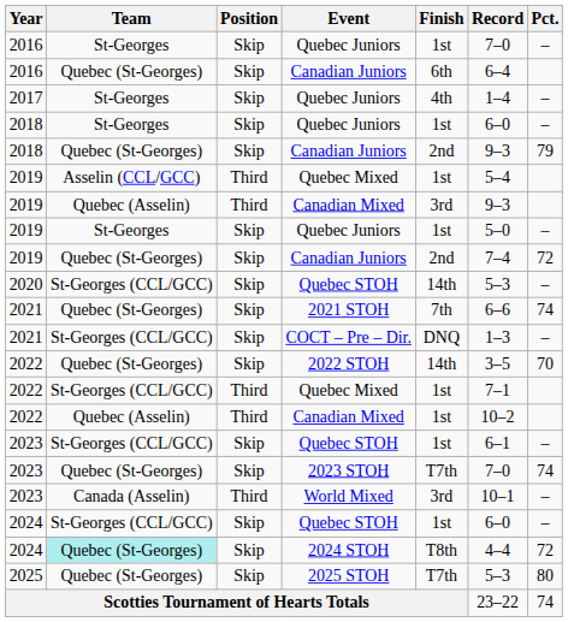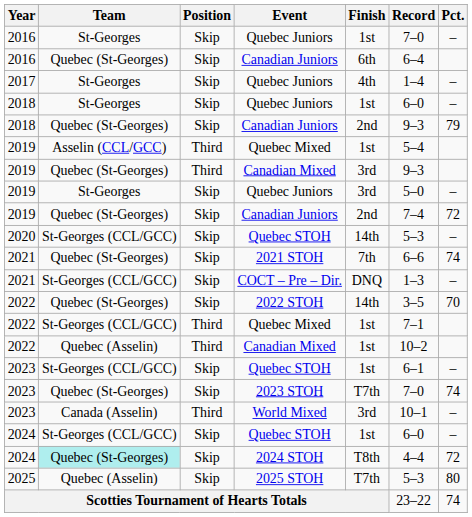 <table class="wikitable" style="text-align: center;">
 <tr>
 <th scope="col">Year</th>
 <th scope="col">Team</th>
 <th scope="col">Position</th>
 <th scope="col">Event</th>
 <th scope="col">Finish</th>
 <th scope="col">Record</th>
 <th scope="col">Pct.</th>
 </tr>
 <tr>
 <td>2016</td>
 <td>St-Georges</td>
 <td>Skip</td>
 <td>Quebec Juniors</td>
 <td>1st</td>
 <td>7–0</td>
 <td>–</td>
 </tr>
 <tr>
 <td>2016</td>
 <td>Quebec (St-Georges)</td>
 <td>Skip</td>
 <td><a href='#'>Canadian Juniors</a></td>
 <td>6th</td>
 <td>6–4</td>
 <td></td>
 </tr>
 <tr>
 <td>2017</td>
 <td>St-Georges</td>
 <td>Skip</td>
 <td>Quebec Juniors</td>
 <td>4th</td>
 <td>1–4</td>
 <td>–</td>
 </tr>
 <tr>
 <td>2018</td>
 <td>St-Georges</td>
 <td>Skip</td>
 <td>Quebec Juniors</td>
 <td>1st</td>
 <td>6–0</td>
 <td>–</td>
 </tr>
 <tr>
 <td>2018</td>
 <td>Quebec (St-Georges)</td>
 <td>Skip</td>
 <td><a href='#'>Canadian Juniors</a></td>
 <td>2nd</td>
 <td>9–3</td>
 <td>79</td>
 </tr>
 <tr>
 <td>2019</td>
 <td>Asselin (<a href='#'>CCL</a>/<a href='#'>GCC</a>)</td>
 <td>Third</td>
 <td>Quebec Mixed</td>
 <td>1st</td>
 <td>5–4</td>
 <td></td>
 </tr>
 <tr>
 <td>2019</td>
-<td>Quebec (Asselin)</td>
+<td>Quebec (St-Georges)</td>
 <td>Third</td>
 <td><a href='#'>Canadian Mixed</a></td>
 <td>3rd</td>
 <td>9–3</td>
 <td></td>
 </tr>
 <tr>
 <td>2019</td>
 <td>St-Georges</td>
 <td>Skip</td>
 <td>Quebec Juniors</td>
-<td>1st</td>
+<td>3rd</td>
 <td>5–0</td>
 <td>–</td>
 </tr>
 <tr>
 <td>2019</td>
 <td>Quebec (St-Georges)</td>
 <td>Skip</td>
 <td><a href='#'>Canadian Juniors</a></td>
 <td>2nd</td>
 <td>7–4</td>
 <td>72</td>
 </tr>
 <tr>
 <td>2020</td>
 <td>St-Georges (CCL/GCC)</td>
 <td>Skip</td>
 <td><a href='#'>Quebec STOH</a></td>
 <td>14th</td>
 <td>5–3</td>
 <td>–</td>
 </tr>
 <tr>
 <td>2021</td>
 <td>Quebec (St-Georges)</td>
 <td>Skip</td>
 <td><a href='#'>2021 STOH</a></td>
 <td>7th</td>
 <td>6–6</td>
 <td>74</td>
 </tr>
 <tr>
 <td>2021</td>
 <td>St-Georges (CCL/GCC)</td>
 <td>Skip</td>
 <td><a href='#'>COCT – Pre – Dir.</a></td>
 <td>DNQ</td>
 <td>1–3</td>
 <td>–</td>
 </tr>
 <tr>
 <td>2022</td>
 <td>Quebec (St-Georges)</td>
 <td>Skip</td>
 <td><a href='#'>2022 STOH</a></td>
 <td>14th</td>
 <td>3–5</td>
 <td>70</td>
 </tr>
 <tr>
 <td>2022</td>
 <td>St-Georges (CCL/GCC)</td>
 <td>Third</td>
 <td>Quebec Mixed</td>
 <td>1st</td>
 <td>7–1</td>
 <td></td>
 </tr>
 <tr>
 <td>2022</td>
 <td>Quebec (Asselin)</td>
 <td>Third</td>
 <td><a href='#'>Canadian Mixed</a></td>
 <td>1st</td>
 <td>10–2</td>
 <td></td>
 </tr>
 <tr>
 <td>2023</td>
 <td>St-Georges (CCL/GCC)</td>
 <td>Skip</td>
 <td><a href='#'>Quebec STOH</a></td>
 <td>1st</td>
 <td>6–1</td>
 <td>–</td>
 </tr>
 <tr>
 <td>2023</td>
 <td>Quebec (St-Georges)</td>
 <td>Skip</td>
 <td><a href='#'>2023 STOH</a></td>
 <td>T7th</td>
 <td>7–0</td>
 <td>74</td>
 </tr>
 <tr>
 <td>2023</td>
 <td>Canada (Asselin)</td>
 <td>Third</td>
 <td><a href='#'>World Mixed</a></td>
 <td>3rd</td>
 <td>10–1</td>
 <td>–</td>
 </tr>
 <tr>
 <td>2024</td>
 <td>St-Georges (CCL/GCC)</td>
 <td>Skip</td>
 <td><a href='#'>Quebec STOH</a></td>
 <td>1st</td>
 <td>6–0</td>
 <td>–</td>
 </tr>
 <tr>
 <td>2024</td>
 <td style="background: paleturquoise;">Quebec (St-Georges)</td>
 <td>Skip</td>
 <td><a href='#'>2024 STOH</a></td>
 <td>T8th</td>
 <td>4–4</td>
 <td>72</td>
 </tr>
 <tr>
 <td>2025</td>
-<td>Quebec (St-Georges)</td>
+<td>Quebec (Asselin)</td>
 <td>Skip</td>
 <td><a href='#'>2025 STOH</a></td>
 <td>T7th</td>
 <td>5–3</td>
 <td>80</td>
 </tr>
 <tr>
 <th scope="row" colspan="5">Scotties Tournament of Hearts Totals</th>
 <td>23–22</td>
 <td>74</td>
 </tr>
 </table>
